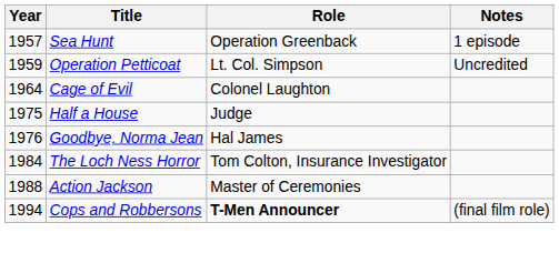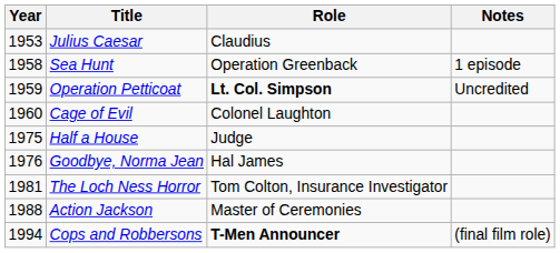 <table class="wikitable">
 <tr>
 <th>Year</th>
 <th>Title</th>
 <th>Role</th>
 <th>Notes</th>
 </tr>
 <tr>
-<td>1957</td>
+<td>1953</td>
+<td><em><a href='#'>Julius Caesar</a></em></td>
+<td>Claudius</td>
+<td></td>
+</tr>
+<tr>
+<td>1958</td>
 <td><em><a href='#'>Sea Hunt</a></em></td>
 <td>Operation Greenback</td>
 <td>1 episode</td>
 </tr>
 <tr>
 <td>1959</td>
 <td><em><a href='#'>Operation Petticoat</a></em></td>
-<td>Lt. Col. Simpson</td>
+<td><strong>Lt. Col. Simpson</strong></td>
 <td>Uncredited</td>
 </tr>
 <tr>
-<td>1964</td>
+<td>1960</td>
 <td><em><a href='#'>Cage of Evil</a></em></td>
 <td>Colonel Laughton</td>
 <td></td>
 </tr>
 <tr>
 <td>1975</td>
 <td><em><a href='#'>Half a House</a></em></td>
 <td>Judge</td>
 <td></td>
 </tr>
 <tr>
 <td>1976</td>
 <td><em><a href='#'>Goodbye, Norma Jean</a></em></td>
 <td>Hal James</td>
 <td></td>
 </tr>
 <tr>
-<td>1984</td>
+<td>1981</td>
 <td><em><a href='#'>The Loch Ness Horror</a></em></td>
 <td>Tom Colton, Insurance Investigator</td>
 <td></td>
 </tr>
 <tr>
 <td>1988</td>
 <td><em><a href='#'>Action Jackson</a></em></td>
 <td>Master of Ceremonies</td>
 <td></td>
 </tr>
 <tr>
 <td>1994</td>
 <td><em><a href='#'>Cops and Robbersons</a></em></td>
 <td><strong>T-Men Announcer</strong></td>
 <td>(final film role)</td>
 </tr>
 </table>
